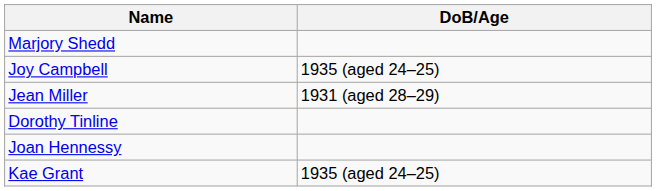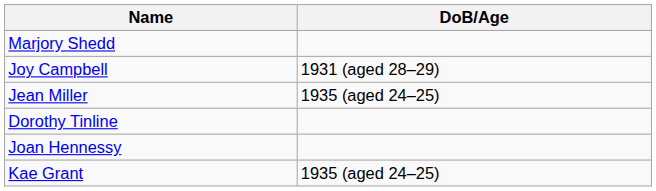 <table class="wikitable" style="width:600px; font-size:95%;">
 <tr>
 <th align="left">Name</th>
 <th align="left">DoB/Age</th>
 </tr>
 <tr>
 <td align="left"><a href='#'>Marjory Shedd</a></td>
 <td align="left"></td>
 </tr>
 <tr>
 <td align="left"><a href='#'>Joy Campbell</a></td>
-<td align="left">1935 (aged 24–25)</td>
+<td align="left">1931 (aged 28–29)</td>
 </tr>
 <tr>
 <td align="left"><a href='#'>Jean Miller</a></td>
-<td align="left">1931 (aged 28–29)</td>
+<td align="left">1935 (aged 24–25)</td>
 </tr>
 <tr>
 <td align="left"><a href='#'>Dorothy Tinline</a></td>
 <td align="left"></td>
 </tr>
 <tr>
 <td align="left"><a href='#'>Joan Hennessy</a></td>
 <td align="left"></td>
 </tr>
 <tr>
 <td align="left"><a href='#'>Kae Grant</a></td>
 <td align="left">1935 (aged 24–25)</td>
 </tr>
 </table>
